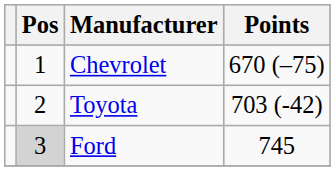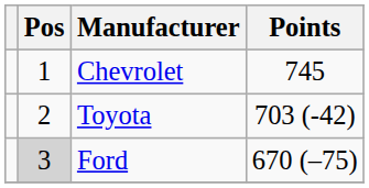 <table class="wikitable" style="font-size: 95%;">
 <tr>
 <th></th>
 <th>Pos</th>
 <th>Manufacturer</th>
 <th>Points</th>
 </tr>
 <tr>
 <td align="left"></td>
 <td style="text-align:center;">1</td>
 <td><a href='#'>Chevrolet</a></td>
-<td style="text-align:center;">670 (–75)</td>
+<td style="text-align:center;">745</td>
 </tr>
 <tr>
 <td align="left"></td>
 <td style="text-align:center;">2</td>
 <td><a href='#'>Toyota</a></td>
 <td style="text-align:center;">703 (-42)</td>
 </tr>
 <tr>
 <td align="left"></td>
 <td style="background: lightgrey; text-align:center;">3</td>
 <td><a href='#'>Ford</a></td>
-<td style="text-align:center;">745</td>
+<td style="text-align:center;">670 (–75)</td>
 </tr>
 <tr class="sortbottom">
 </tr>
 </table>
